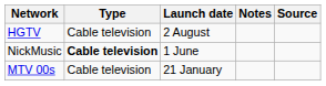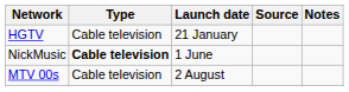 <table class="wikitable sortable">
 <tr>
 <th>Network</th>
 <th>Type</th>
 <th>Launch date</th>
+<th>Source</th>
 <th>Notes</th>
-<th>Source</th>
 </tr>
 <tr>
 <td><a href='#'>HGTV</a></td>
 <td>Cable television</td>
-<td>2 August</td>
+<td>21 January</td>
 <td></td>
 <td></td>
 </tr>
 <tr>
 <td>NickMusic</td>
 <td><strong>Cable television</strong></td>
 <td>1 June</td>
 <td></td>
 <td></td>
 </tr>
 <tr>
 <td><a href='#'>MTV 00s</a></td>
 <td>Cable television</td>
-<td>21 January</td>
+<td>2 August</td>
 <td></td>
 <td></td>
 </tr>
 </table>
